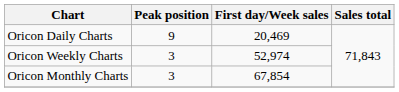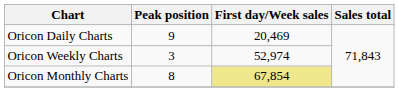 <table class="wikitable">
 <tr>
 <th>Chart</th>
 <th>Peak position</th>
 <th>First day/Week sales</th>
 <th>Sales total</th>
 </tr>
 <tr>
 <td>Oricon Daily Charts</td>
 <td align="center">9</td>
 <td align="center">20,469</td>
 <td rowspan="3" align="center">71,843</td>
 </tr>
 <tr>
 <td>Oricon Weekly Charts</td>
 <td align="center">3</td>
 <td align="center">52,974</td>
 </tr>
 <tr>
 <td>Oricon Monthly Charts</td>
-<td align="center">3</td>
-<td align="center">67,854</td>
+<td align="center">8</td>
+<td align="center" style="background: khaki;">67,854</td>
 </tr>
 <tr>
 </tr>
 </table>
